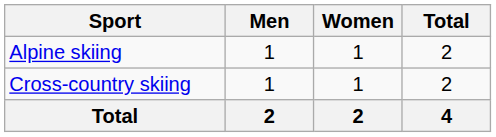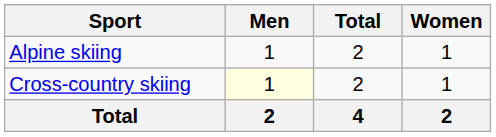 <table class="wikitable" style="text-align:center; font-size: 95%">
 <tr>
 <th width=160>Sport</th>
 <th width=60>Men</th>
+<th width=60>Total</th>
 <th width=60>Women</th>
-<th width=60>Total</th>
 </tr>
 <tr>
 <td align=left><a href='#'>Alpine skiing</a></td>
 <td>1</td>
+<td>2</td>
 <td>1</td>
-<td>2</td>
 </tr>
 <tr>
 <td align=left><a href='#'>Cross-country skiing</a></td>
+<td style="background: lightyellow;">1</td>
+<td>2</td>
 <td>1</td>
-<td>1</td>
-<td>2</td>
 </tr>
 <tr>
 <th>Total</th>
 <th>2</th>
+<th>4</th>
 <th>2</th>
-<th>4</th>
 </tr>
 </table>
